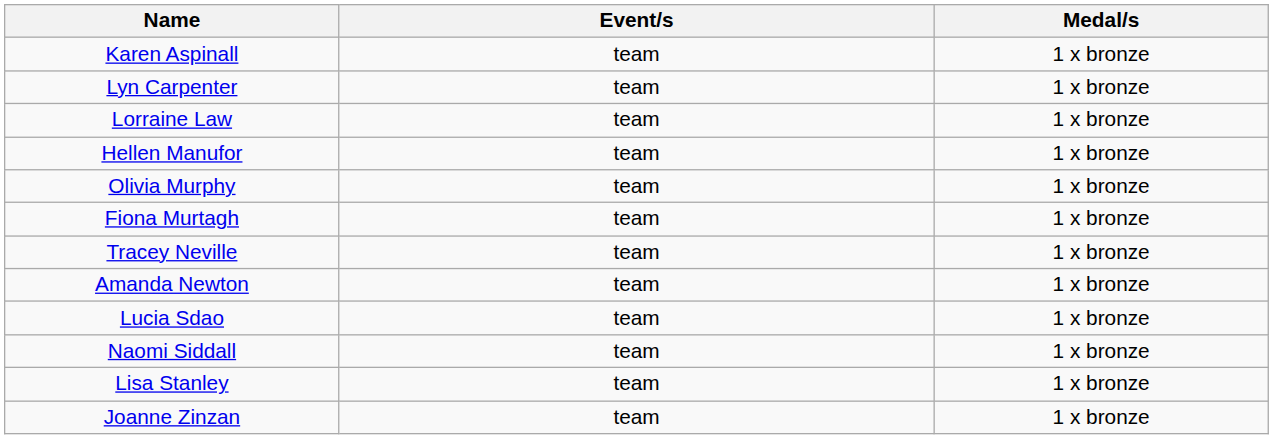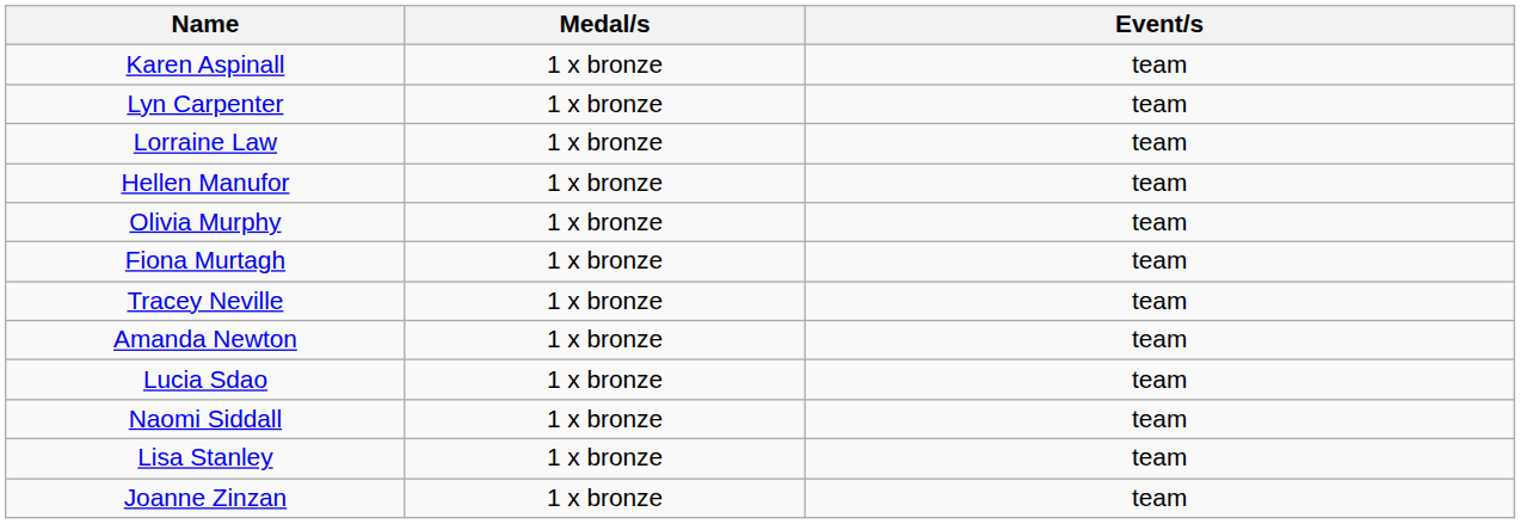 <table class="wikitable" style="text-align: center">
 <tr>
 <th width=250>Name</th>
+<th width=250>Medal/s</th>
 <th width=450>Event/s</th>
-<th width=250>Medal/s</th>
 </tr>
 <tr>
 <td><a href='#'>Karen Aspinall</a></td>
+<td>1 x bronze</td>
 <td>team</td>
-<td>1 x bronze</td>
 </tr>
 <tr>
 <td><a href='#'>Lyn Carpenter</a></td>
+<td>1 x bronze</td>
 <td>team</td>
-<td>1 x bronze</td>
 </tr>
 <tr>
 <td><a href='#'>Lorraine Law</a></td>
+<td>1 x bronze</td>
 <td>team</td>
-<td>1 x bronze</td>
 </tr>
 <tr>
 <td><a href='#'>Hellen Manufor</a></td>
+<td>1 x bronze</td>
 <td>team</td>
-<td>1 x bronze</td>
 </tr>
 <tr>
 <td><a href='#'>Olivia Murphy</a></td>
+<td>1 x bronze</td>
 <td>team</td>
-<td>1 x bronze</td>
 </tr>
 <tr>
 <td><a href='#'>Fiona Murtagh</a></td>
+<td>1 x bronze</td>
 <td>team</td>
-<td>1 x bronze</td>
 </tr>
 <tr>
 <td><a href='#'>Tracey Neville</a></td>
+<td>1 x bronze</td>
 <td>team</td>
-<td>1 x bronze</td>
 </tr>
 <tr>
 <td><a href='#'>Amanda Newton</a></td>
+<td>1 x bronze</td>
 <td>team</td>
-<td>1 x bronze</td>
 </tr>
 <tr>
 <td><a href='#'>Lucia Sdao</a></td>
+<td>1 x bronze</td>
 <td>team</td>
-<td>1 x bronze</td>
 </tr>
 <tr>
 <td><a href='#'>Naomi Siddall</a></td>
+<td>1 x bronze</td>
 <td>team</td>
-<td>1 x bronze</td>
 </tr>
 <tr>
 <td><a href='#'>Lisa Stanley</a></td>
+<td>1 x bronze</td>
 <td>team</td>
-<td>1 x bronze</td>
 </tr>
 <tr>
 <td><a href='#'>Joanne Zinzan</a></td>
+<td>1 x bronze</td>
 <td>team</td>
-<td>1 x bronze</td>
 </tr>
 </table>
